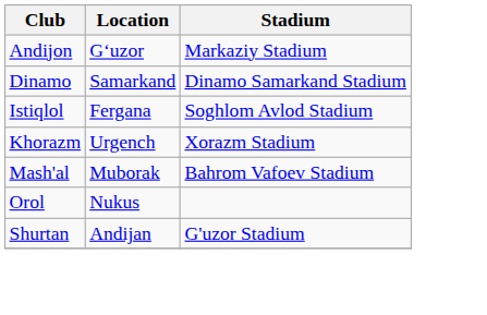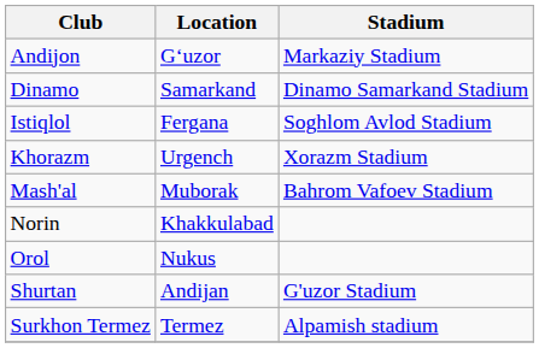 <table class="wikitable sortable" style="text-align: left;">
 <tr>
 <th>Club</th>
 <th>Location</th>
 <th>Stadium</th>
 </tr>
 <tr>
 <td><a href='#'>Andijon</a></td>
 <td><a href='#'>G‘uzor</a></td>
 <td><a href='#'>Markaziy Stadium</a></td>
 </tr>
 <tr>
 <td><a href='#'>Dinamo</a></td>
 <td><a href='#'>Samarkand</a></td>
 <td><a href='#'>Dinamo Samarkand Stadium</a></td>
 </tr>
 <tr>
 <td><a href='#'>Istiqlol</a></td>
 <td><a href='#'>Fergana</a></td>
 <td><a href='#'>Soghlom Avlod Stadium</a></td>
 </tr>
 <tr>
 <td><a href='#'>Khorazm</a></td>
 <td><a href='#'>Urgench</a></td>
 <td><a href='#'>Xorazm Stadium</a></td>
 </tr>
 <tr>
 <td><a href='#'>Mash'al</a></td>
 <td><a href='#'>Muborak</a></td>
 <td><a href='#'>Bahrom Vafoev Stadium</a></td>
 </tr>
 <tr>
+<td>Norin</td>
+<td><a href='#'>Khakkulabad</a></td>
+<td></td>
+</tr>
+<tr>
 <td><a href='#'>Orol</a></td>
 <td><a href='#'>Nukus</a></td>
 <td></td>
 </tr>
 <tr>
 <td><a href='#'>Shurtan</a></td>
 <td><a href='#'>Andijan</a></td>
 <td><a href='#'>G'uzor Stadium</a></td>
 </tr>
 <tr>
+<td><a href='#'>Surkhon Termez</a></td>
+<td><a href='#'>Termez</a></td>
+<td><a href='#'>Alpamish stadium</a></td>
+</tr>
+<tr>
 </tr>
 </table>
